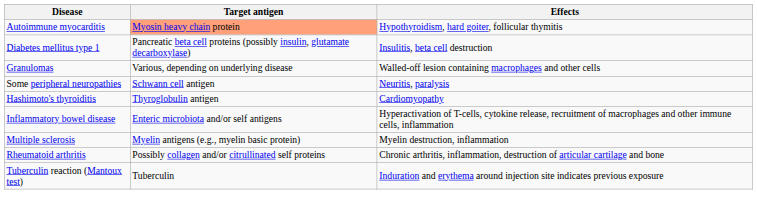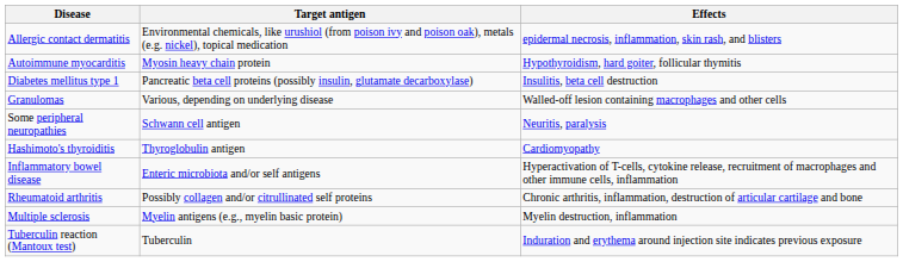 <table class="wikitable">
 <tr>
 <th>Disease</th>
 <th>Target antigen</th>
 <th>Effects</th>
 </tr>
 <tr>
+<td><a href='#'>Allergic contact dermatitis</a></td>
+<td>Environmental chemicals, like <a href='#'>urushiol</a> (from <a href='#'>poison ivy</a> and <a href='#'>poison oak</a>), metals (e.g. <a href='#'>nickel</a>), topical medication</td>
+<td><a href='#'>epidermal necrosis</a>, <a href='#'>inflammation</a>, <a href='#'>skin rash</a>, and <a href='#'>blisters</a></td>
+</tr>
+<tr>
 <td><a href='#'>Autoimmune myocarditis</a></td>
-<td style="background: lightsalmon;"><a href='#'>Myosin heavy chain</a> protein</td>
+<td><a href='#'>Myosin heavy chain</a> protein</td>
 <td><a href='#'>Hypothyroidism</a>, <a href='#'>hard goiter</a>, follicular thymitis</td>
 </tr>
 <tr>
 <td><a href='#'>Diabetes mellitus type 1</a></td>
 <td>Pancreatic <a href='#'>beta cell</a> proteins (possibly <a href='#'>insulin</a>, <a href='#'>glutamate decarboxylase</a>)</td>
 <td><a href='#'>Insulitis</a>, <a href='#'>beta cell</a> destruction</td>
 </tr>
 <tr>
 <td><a href='#'>Granulomas</a></td>
 <td>Various, depending on underlying disease</td>
 <td>Walled-off lesion containing <a href='#'>macrophages</a> and other cells</td>
 </tr>
 <tr>
 <td>Some <a href='#'>peripheral neuropathies</a></td>
 <td><a href='#'>Schwann cell</a> antigen</td>
 <td><a href='#'>Neuritis</a>, <a href='#'>paralysis</a></td>
 </tr>
 <tr>
 <td><a href='#'>Hashimoto's thyroiditis</a></td>
 <td><a href='#'>Thyroglobulin</a> antigen</td>
 <td><a href='#'>Cardiomyopathy</a></td>
 </tr>
 <tr>
 <td><a href='#'>Inflammatory bowel disease</a></td>
 <td><a href='#'>Enteric microbiota</a> and/or self antigens</td>
 <td>Hyperactivation of T-cells, cytokine release, recruitment of macrophages and other immune cells, inflammation</td>
 </tr>
 <tr>
+<td><a href='#'>Rheumatoid arthritis</a></td>
+<td>Possibly <a href='#'>collagen</a> and/or <a href='#'>citrullinated</a> self proteins</td>
+<td>Chronic arthritis, inflammation, destruction of <a href='#'>articular cartilage</a> and bone</td>
+</tr>
+<tr>
 <td><a href='#'>Multiple sclerosis</a></td>
 <td><a href='#'>Myelin</a> antigens (e.g., myelin basic protein)</td>
 <td>Myelin destruction, inflammation</td>
-</tr>
-<tr>
-<td><a href='#'>Rheumatoid arthritis</a></td>
-<td>Possibly <a href='#'>collagen</a> and/or <a href='#'>citrullinated</a> self proteins</td>
-<td>Chronic arthritis, inflammation, destruction of <a href='#'>articular cartilage</a> and bone</td>
 </tr>
 <tr>
 <td><a href='#'>Tuberculin</a> reaction (<a href='#'>Mantoux test</a>)</td>
 <td>Tuberculin</td>
 <td><a href='#'>Induration</a> and <a href='#'>erythema</a> around injection site indicates previous exposure</td>
 </tr>
 </table>
